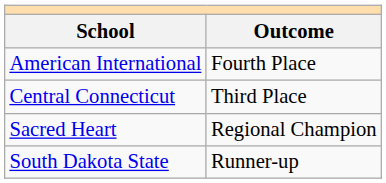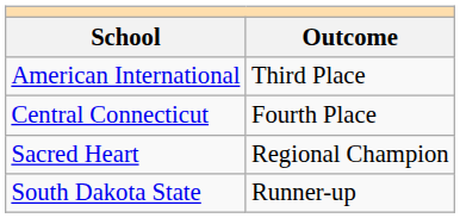 <table class="wikitable" style="float:left; margin-right:1em;">
 <tr>
 <th colspan="3" style="background:#ffdead;"></th>
 </tr>
 <tr>
 <th>School</th>
 <th>Outcome</th>
 </tr>
 <tr>
 <td><a href='#'>American International</a></td>
-<td>Fourth Place</td>
+<td>Third Place</td>
 </tr>
 <tr>
 <td><a href='#'>Central Connecticut</a></td>
-<td>Third Place</td>
+<td>Fourth Place</td>
 </tr>
 <tr>
 <td><a href='#'>Sacred Heart</a></td>
 <td>Regional Champion</td>
 </tr>
 <tr>
 <td><a href='#'>South Dakota State</a></td>
 <td>Runner-up</td>
 </tr>
 </table>
